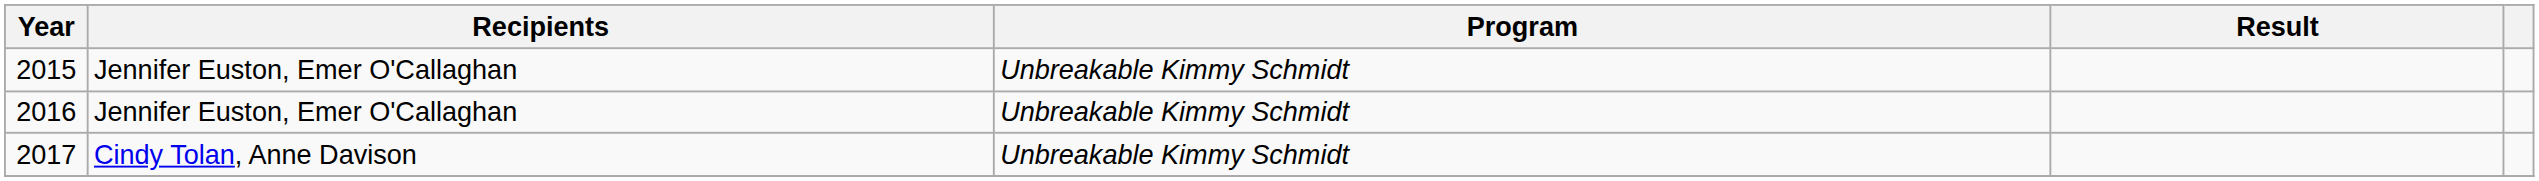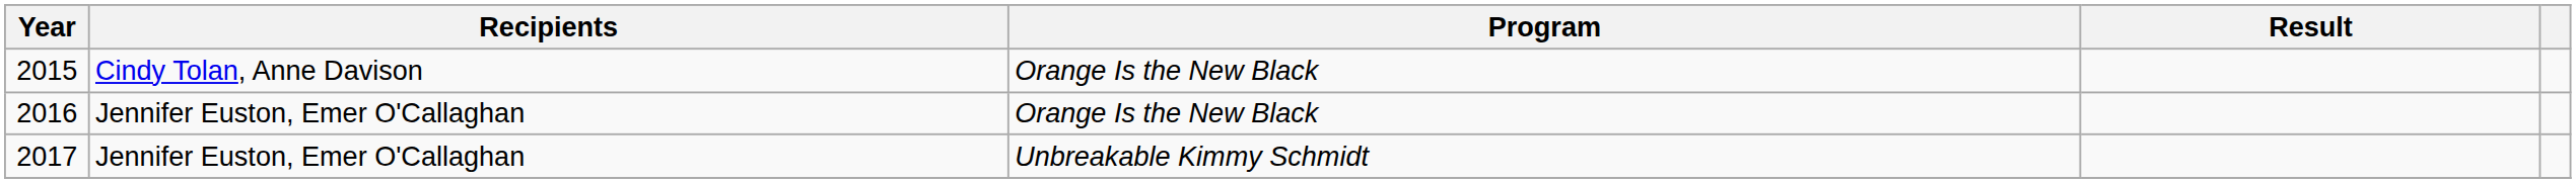 <table class="wikitable plainrowheaders" style="font-size: 90%" width=85%>
 <tr>
 <th scope="col" style="width:2%;">Year</th>
 <th scope="col" style="width:30%;">Recipients</th>
 <th scope="col" style="width:35%;">Program</th>
 <th scope="col" style="width:15%;">Result</th>
 <th scope="col" class="unsortable" style="width:1%;"></th>
 </tr>
 <tr>
 <td style="text-align:center;">2015</td>
-<td>Jennifer Euston, Emer O'Callaghan</td>
-<td><em>Unbreakable Kimmy Schmidt</em></td>
+<td><a href='#'>Cindy Tolan</a>, Anne Davison</td>
+<td><em>Orange Is the New Black</em></td>
 <td></td>
 <td style="text-align:center;"></td>
 </tr>
 <tr>
 <td style="text-align:center;">2016</td>
 <td>Jennifer Euston, Emer O'Callaghan</td>
-<td><em>Unbreakable Kimmy Schmidt</em></td>
+<td><em>Orange Is the New Black</em></td>
 <td></td>
 <td style="text-align:center;"></td>
 </tr>
 <tr>
 <td style="text-align:center;">2017</td>
-<td><a href='#'>Cindy Tolan</a>, Anne Davison</td>
+<td>Jennifer Euston, Emer O'Callaghan</td>
 <td><em>Unbreakable Kimmy Schmidt</em></td>
 <td></td>
 <td style="text-align:center;"></td>
 </tr>
 <tr>
 </tr>
 </table>
